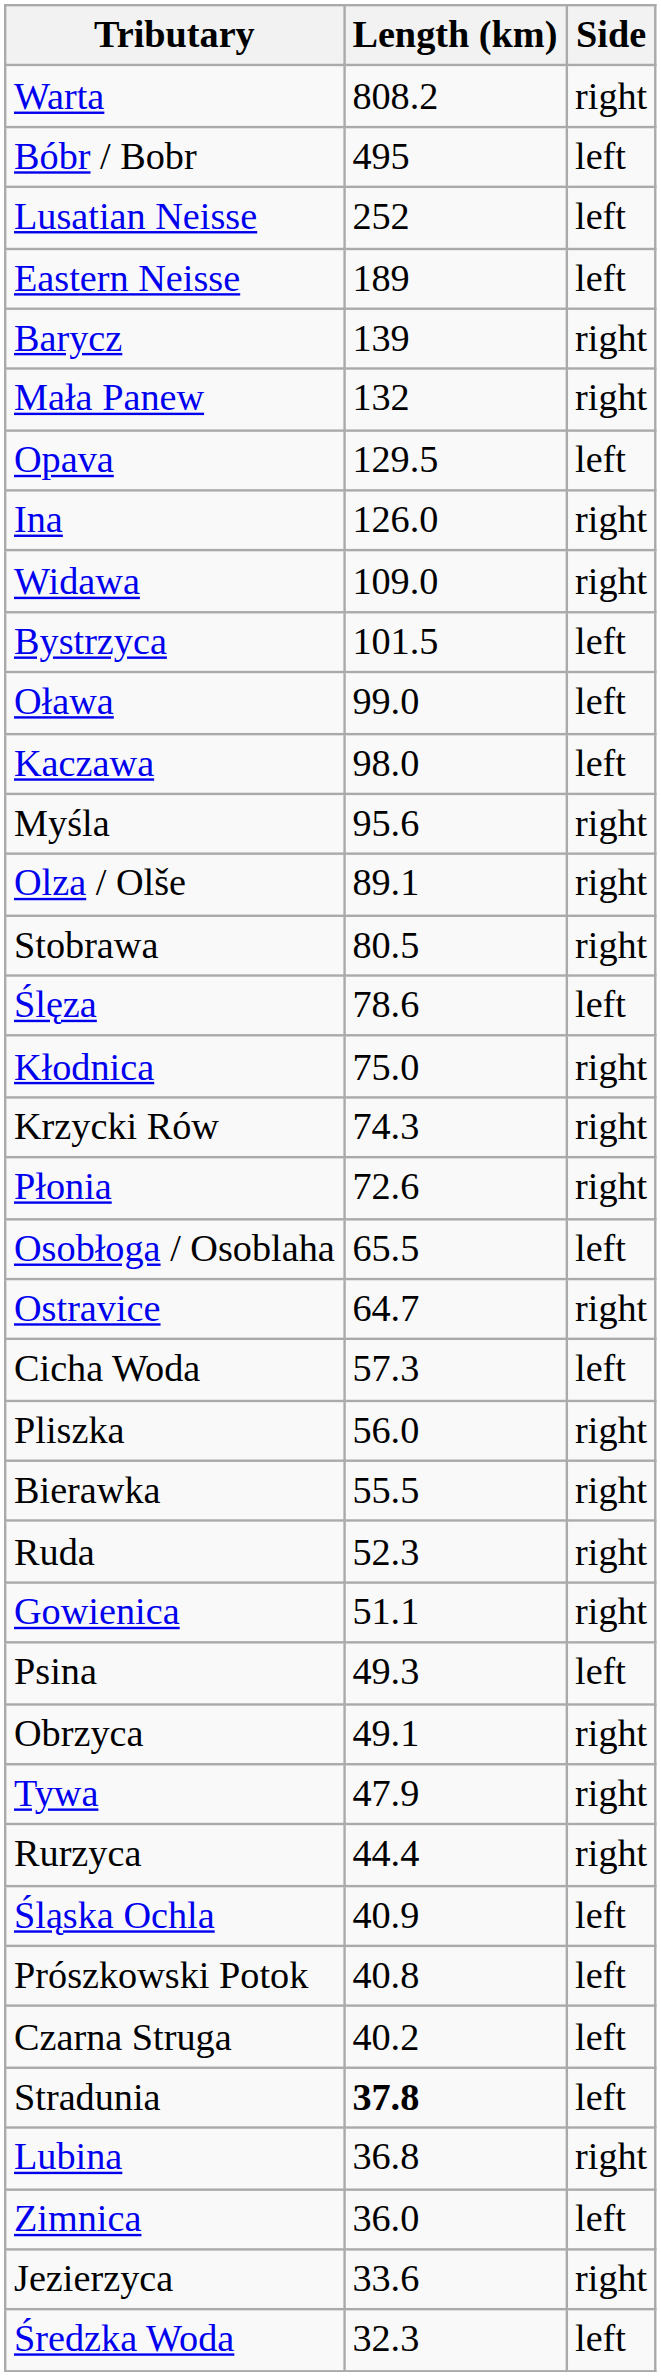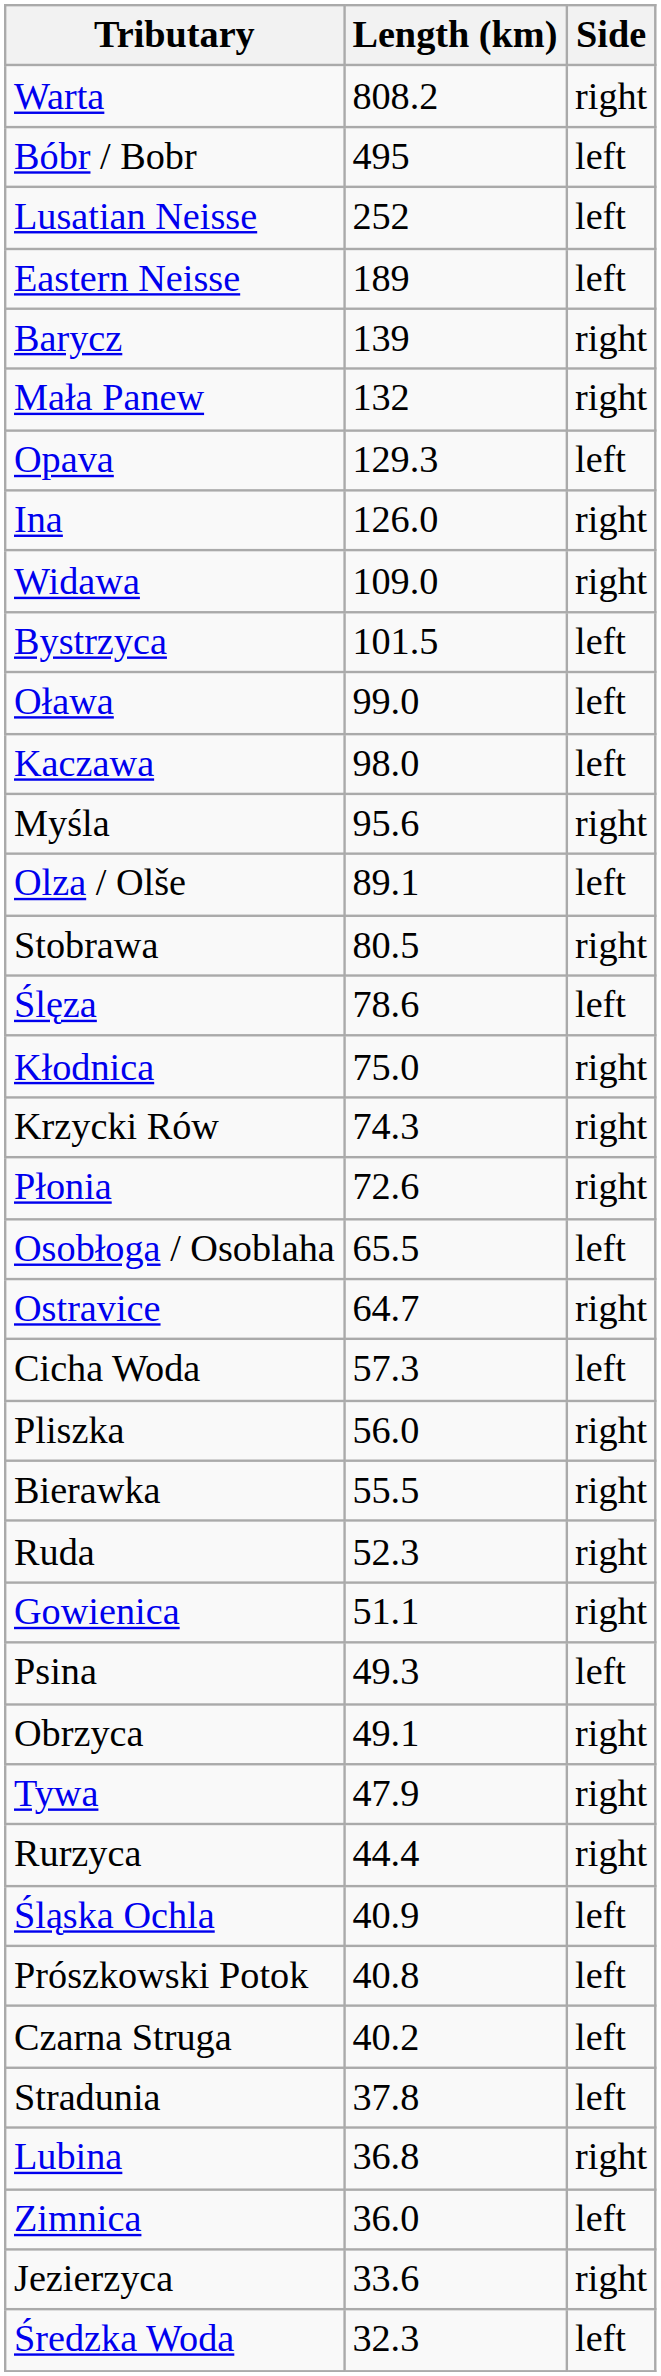 <table class="wikitable">
 <tr>
 <th>Tributary</th>
 <th>Length (km)</th>
 <th>Side</th>
 </tr>
 <tr>
 <td><a href='#'>Warta</a></td>
 <td>808.2</td>
 <td>right</td>
 </tr>
 <tr>
 <td><a href='#'>Bóbr</a> / Bobr</td>
 <td>495</td>
 <td>left</td>
 </tr>
 <tr>
 <td><a href='#'>Lusatian Neisse</a></td>
 <td>252</td>
 <td>left</td>
 </tr>
 <tr>
 <td><a href='#'>Eastern Neisse</a></td>
 <td>189</td>
 <td>left</td>
 </tr>
 <tr>
 <td><a href='#'>Barycz</a></td>
 <td>139</td>
 <td>right</td>
 </tr>
 <tr>
 <td><a href='#'>Mała Panew</a></td>
 <td>132</td>
 <td>right</td>
 </tr>
 <tr>
 <td><a href='#'>Opava</a></td>
-<td>129.5</td>
+<td>129.3</td>
 <td>left</td>
 </tr>
 <tr>
 <td><a href='#'>Ina</a></td>
 <td>126.0</td>
 <td>right</td>
 </tr>
 <tr>
 <td><a href='#'>Widawa</a></td>
 <td>109.0</td>
 <td>right</td>
 </tr>
 <tr>
 <td><a href='#'>Bystrzyca</a></td>
 <td>101.5</td>
 <td>left<br></td>
 </tr>
 <tr>
 <td><a href='#'>Oława</a></td>
 <td>99.0</td>
 <td>left</td>
 </tr>
 <tr>
 <td><a href='#'>Kaczawa</a></td>
 <td>98.0</td>
 <td>left</td>
 </tr>
 <tr>
 <td>Myśla</td>
 <td>95.6</td>
 <td>right</td>
 </tr>
 <tr>
 <td><a href='#'>Olza</a> / Olše</td>
 <td>89.1</td>
-<td>right</td>
+<td>left</td>
 </tr>
 <tr>
 <td>Stobrawa</td>
 <td>80.5</td>
 <td>right</td>
 </tr>
 <tr>
 <td><a href='#'>Ślęza</a></td>
 <td>78.6</td>
 <td>left</td>
 </tr>
 <tr>
 <td><a href='#'>Kłodnica</a></td>
 <td>75.0</td>
 <td>right</td>
 </tr>
 <tr>
 <td>Krzycki Rów</td>
 <td>74.3</td>
 <td>right</td>
 </tr>
 <tr>
 <td><a href='#'>Płonia</a></td>
 <td>72.6</td>
 <td>right</td>
 </tr>
 <tr>
 <td><a href='#'>Osobłoga</a> / Osoblaha</td>
 <td>65.5</td>
 <td>left</td>
 </tr>
 <tr>
 <td><a href='#'>Ostravice</a></td>
 <td>64.7</td>
 <td>right</td>
 </tr>
 <tr>
 <td>Cicha Woda</td>
 <td>57.3</td>
 <td>left</td>
 </tr>
 <tr>
 <td>Pliszka</td>
 <td>56.0</td>
 <td>right</td>
 </tr>
 <tr>
 <td>Bierawka</td>
 <td>55.5</td>
 <td>right</td>
 </tr>
 <tr>
 <td>Ruda</td>
 <td>52.3</td>
 <td>right</td>
 </tr>
 <tr>
 <td><a href='#'>Gowienica</a></td>
 <td>51.1</td>
 <td>right</td>
 </tr>
 <tr>
 <td>Psina</td>
 <td>49.3</td>
 <td>left</td>
 </tr>
 <tr>
 <td>Obrzyca</td>
 <td>49.1</td>
 <td>right</td>
 </tr>
 <tr>
 <td><a href='#'>Tywa</a></td>
 <td>47.9</td>
 <td>right</td>
 </tr>
 <tr>
 <td>Rurzyca</td>
 <td>44.4</td>
 <td>right</td>
 </tr>
 <tr>
 <td><a href='#'>Śląska Ochla</a></td>
 <td>40.9</td>
 <td>left</td>
 </tr>
 <tr>
 <td>Prószkowski Potok</td>
 <td>40.8</td>
 <td>left</td>
 </tr>
 <tr>
 <td>Czarna Struga</td>
 <td>40.2</td>
 <td>left</td>
 </tr>
 <tr>
 <td>Stradunia</td>
-<td><strong>37.8</strong></td>
+<td>37.8</td>
 <td>left</td>
 </tr>
 <tr>
 <td><a href='#'>Lubina</a></td>
 <td>36.8</td>
 <td>right</td>
 </tr>
 <tr>
 <td><a href='#'>Zimnica</a></td>
 <td>36.0</td>
 <td>left</td>
 </tr>
 <tr>
 <td>Jezierzyca</td>
 <td>33.6</td>
 <td>right</td>
 </tr>
 <tr>
 <td><a href='#'>Średzka Woda</a></td>
 <td>32.3</td>
 <td>left<br></td>
 </tr>
 </table>
